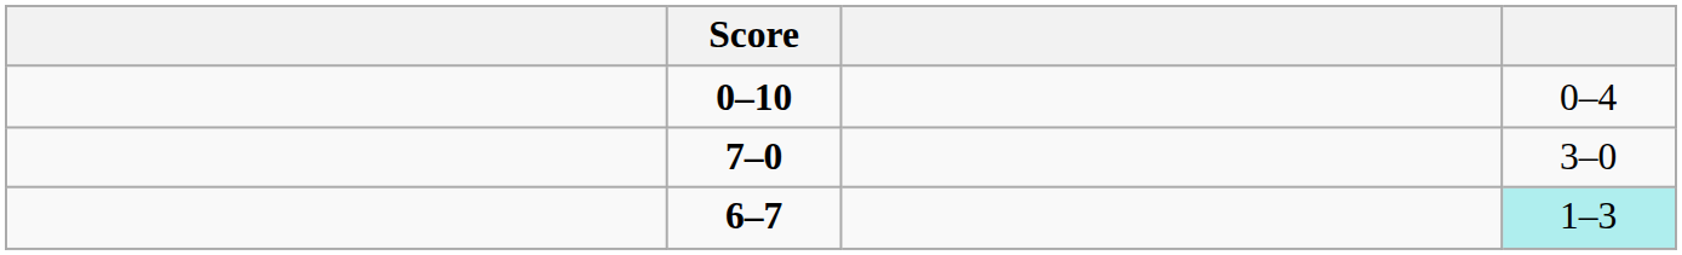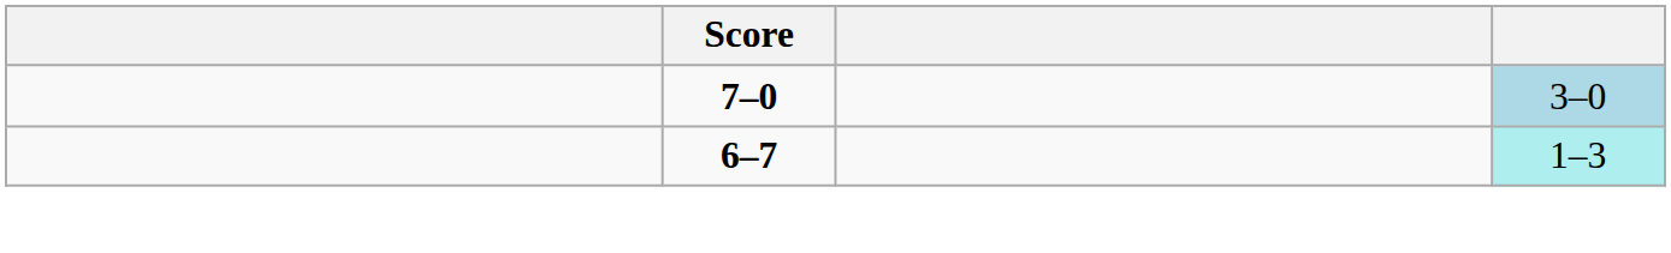 <table class="wikitable" style="text-align: center; ">
 <tr>
 <th align="right" width="270"></th>
 <th width="65">Score</th>
 <th align="left" width="270"></th>
 <th width="65"></th>
 </tr>
 <tr>
-<td align="left"></td>
-<td><strong>0–10</strong></td>
-<td align="left"><strong></strong></td>
-<td>0–4 <strong></strong></td>
-</tr>
-<tr>
 <td align="left"><strong></strong></td>
 <td><strong>7–0</strong></td>
 <td align="left"></td>
-<td>3–0 <strong></strong></td>
+<td style="background: lightblue;">3–0 <strong></strong></td>
 </tr>
 <tr>
 <td align="left"></td>
 <td><strong>6–7</strong></td>
 <td align="left"><strong></strong></td>
 <td style="background: paleturquoise;">1–3 <strong></strong></td>
 </tr>
 </table>
